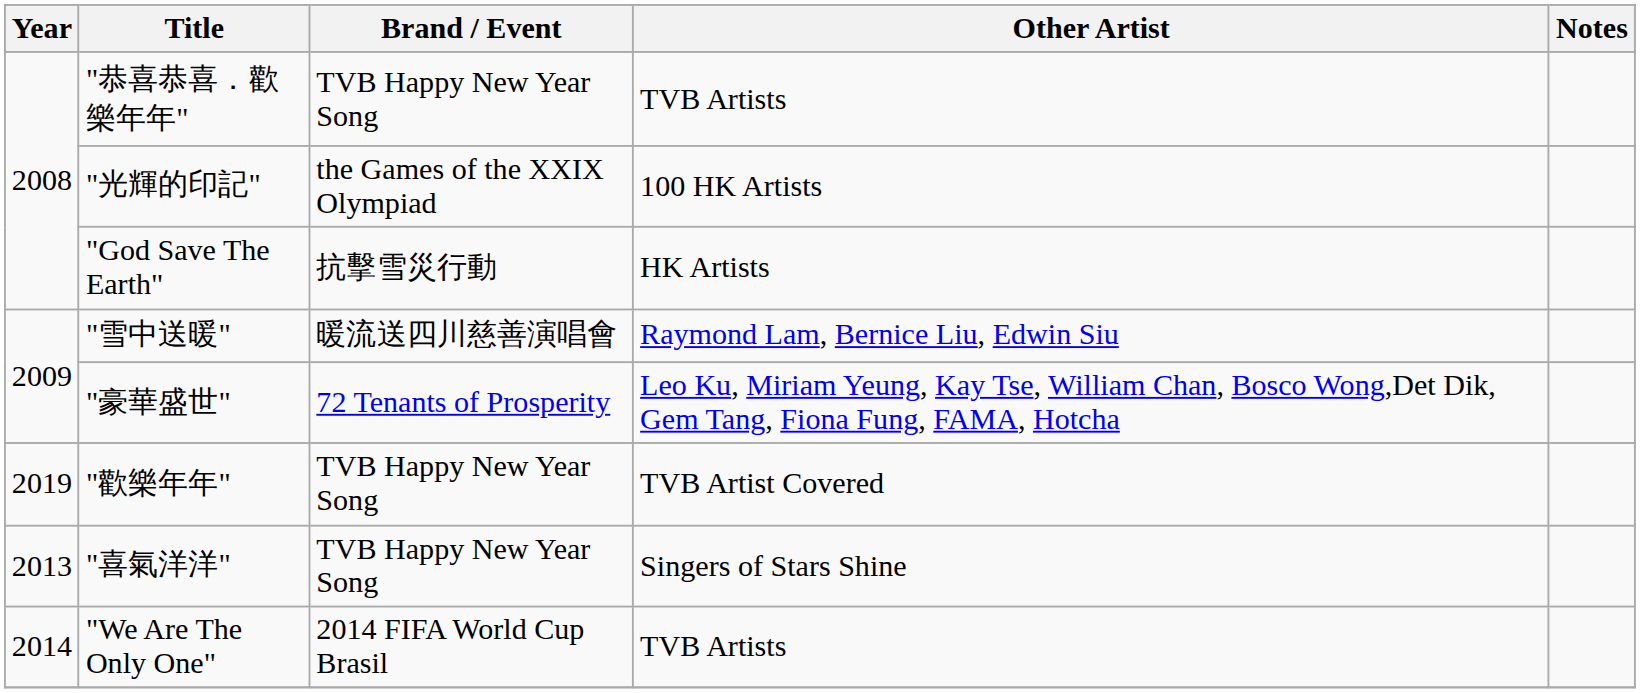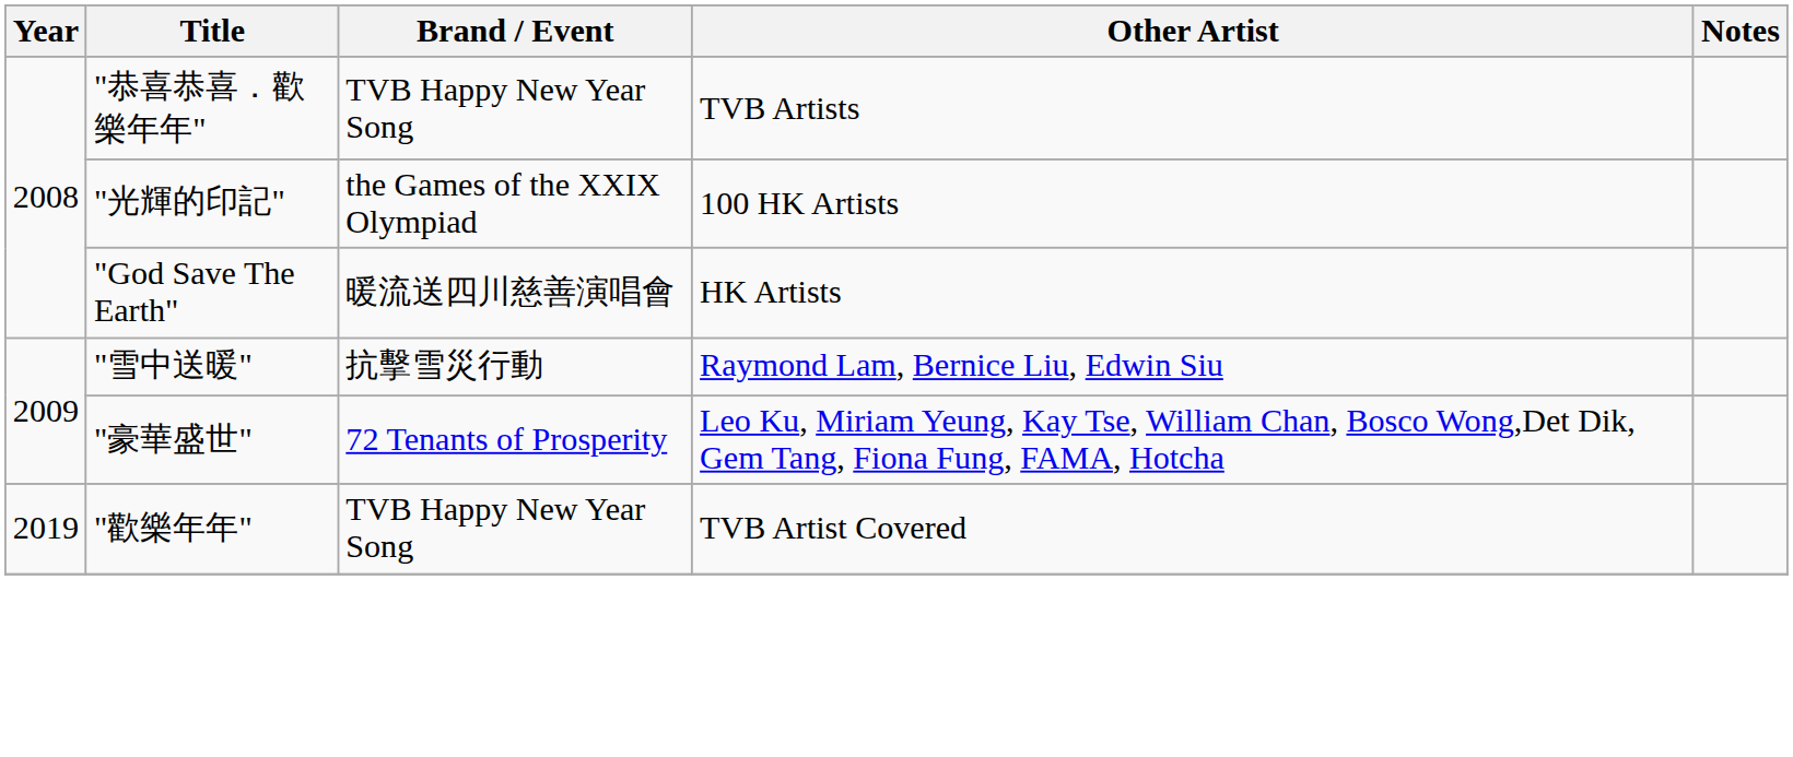 <table class="wikitable">
 <tr>
 <th scope="col">Year</th>
 <th scope="col">Title</th>
 <th scope="col">Brand / Event</th>
 <th scope="col">Other Artist</th>
 <th scope="col">Notes</th>
 </tr>
 <tr>
 <td rowspan="3">2008</td>
 <td>"恭喜恭喜．歡樂年年"</td>
 <td>TVB Happy New Year Song</td>
 <td>TVB Artists</td>
 <td></td>
 </tr>
 <tr>
 <td>"光輝的印記"</td>
 <td>the Games of the XXIX Olympiad</td>
 <td>100 HK Artists</td>
 <td></td>
 </tr>
 <tr>
 <td>"God Save The Earth"</td>
-<td>抗擊雪災行動</td>
+<td>暖流送四川慈善演唱會</td>
 <td>HK Artists</td>
 <td></td>
 </tr>
 <tr>
 <td rowspan="2">2009</td>
 <td>"雪中送暖"</td>
-<td>暖流送四川慈善演唱會</td>
+<td>抗擊雪災行動</td>
 <td><a href='#'>Raymond Lam</a>, <a href='#'>Bernice Liu</a>, <a href='#'>Edwin Siu</a></td>
 <td></td>
 </tr>
 <tr>
 <td>"豪華盛世"</td>
 <td><a href='#'>72 Tenants of Prosperity</a></td>
 <td><a href='#'>Leo Ku</a>, <a href='#'>Miriam Yeung</a>, <a href='#'>Kay Tse</a>, <a href='#'>William Chan</a>, <a href='#'>Bosco Wong</a>,Det Dik, <a href='#'>Gem Tang</a>, <a href='#'>Fiona Fung</a>, <a href='#'>FAMA</a>, <a href='#'>Hotcha</a></td>
 <td></td>
 </tr>
 <tr>
 <td>2019</td>
 <td>"歡樂年年"</td>
 <td>TVB Happy New Year Song</td>
 <td>TVB Artist Covered</td>
 <td></td>
 </tr>
 <tr>
-<td>2013</td>
-<td>"喜氣洋洋"</td>
-<td>TVB Happy New Year Song</td>
-<td>Singers of Stars Shine</td>
-<td></td>
-</tr>
-<tr>
-<td>2014</td>
-<td>"We Are The Only One"</td>
-<td>2014 FIFA World Cup Brasil</td>
-<td>TVB Artists</td>
-<td></td>
-</tr>
-<tr>
 </tr>
 </table>
